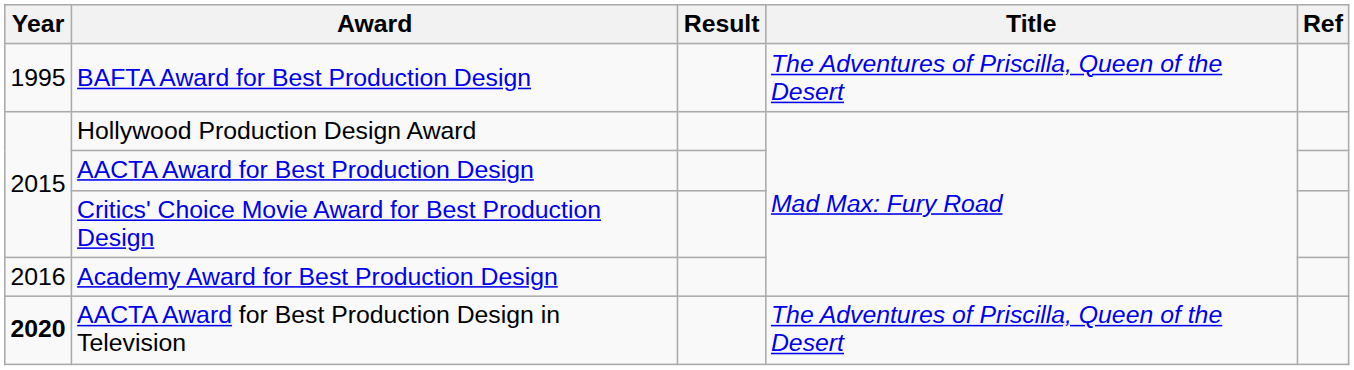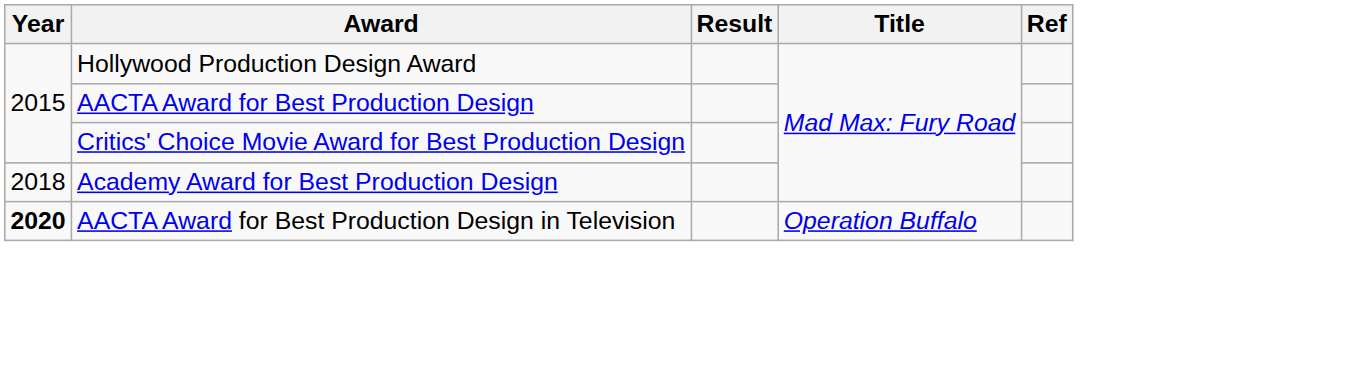 <table class="wikitable">
 <tr>
 <th>Year</th>
 <th>Award</th>
 <th>Result</th>
 <th>Title</th>
 <th>Ref</th>
-</tr>
-<tr>
-<td>1995</td>
-<td><a href='#'>BAFTA Award for Best Production Design</a></td>
-<td></td>
-<td><em><a href='#'>The Adventures of Priscilla, Queen of the Desert</a></em></td>
-<td></td>
 </tr>
 <tr>
 <td rowspan=3>2015</td>
 <td>Hollywood Production Design Award</td>
 <td></td>
 <td rowspan=4><em><a href='#'>Mad Max: Fury Road</a></em></td>
 <td></td>
 </tr>
 <tr>
 <td><a href='#'>AACTA Award for Best Production Design</a></td>
 <td></td>
 <td></td>
 </tr>
 <tr>
 <td><a href='#'>Critics' Choice Movie Award for Best Production Design</a></td>
 <td></td>
 <td></td>
 </tr>
 <tr>
-<td>2016</td>
+<td>2018</td>
 <td><a href='#'>Academy Award for Best Production Design</a></td>
 <td></td>
 <td></td>
 </tr>
 <tr>
 <td><strong>2020</strong></td>
 <td><a href='#'>AACTA Award</a> for Best Production Design in Television</td>
 <td></td>
-<td><em><a href='#'>The Adventures of Priscilla, Queen of the Desert</a></em></td>
+<td><em><a href='#'>Operation Buffalo</a></em></td>
 <td></td>
 </tr>
 </table>
